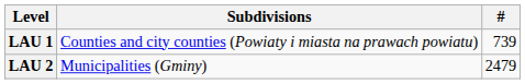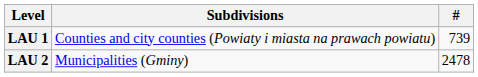 <table class="wikitable">
 <tr>
 <th>Level</th>
 <th>Subdivisions</th>
 <th>#</th>
 </tr>
 <tr>
 <th>LAU 1</th>
 <td><a href='#'>Counties and city counties</a> (<em>Powiaty i miasta na prawach powiatu</em>)</td>
 <td align="right">739</td>
 </tr>
 <tr>
 <th>LAU 2</th>
 <td><a href='#'>Municipalities</a> (<em>Gminy</em>)</td>
-<td align="right">2479</td>
+<td align="right">2478</td>
 </tr>
 </table>
